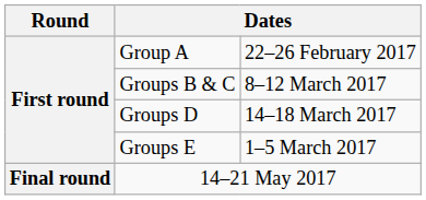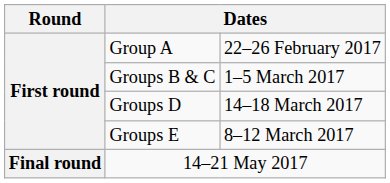 <table class="wikitable">
 <tr>
 <th>Round</th>
 <th colspan=2>Dates</th>
 </tr>
 <tr>
 <th rowspan=4>First round</th>
 <td>Group A</td>
 <td>22–26 February 2017</td>
 </tr>
 <tr>
 <td>Groups B & C</td>
-<td>8–12 March 2017</td>
+<td>1–5 March 2017</td>
 </tr>
 <tr>
 <td>Groups D</td>
 <td>14–18 March 2017</td>
 </tr>
 <tr>
 <td>Groups E</td>
-<td>1–5 March 2017</td>
+<td>8–12 March 2017</td>
 </tr>
 <tr>
 <th>Final round</th>
 <td colspan=2 align="center">14–21 May 2017</td>
 </tr>
 </table>
